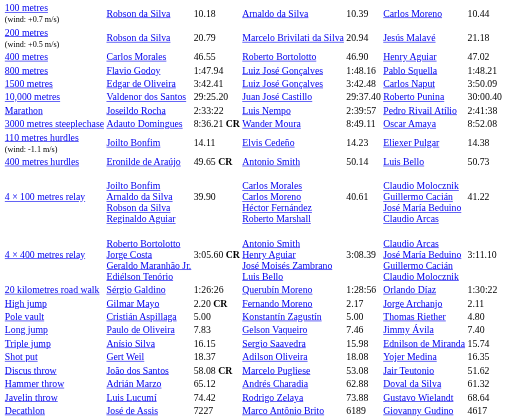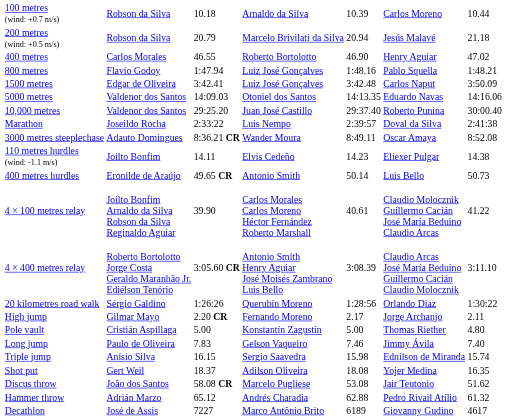 <table>
 <tr>
 <td><a href='#'>100 metres</a><br><small>(wind: +0.7 m/s)</small></td>
 <td><a href='#'>Robson da Silva</a><br> </td>
 <td>10.18</td>
 <td><a href='#'>Arnaldo da Silva</a><br> </td>
 <td>10.39</td>
 <td><a href='#'>Carlos Moreno</a><br> </td>
 <td>10.44</td>
 </tr>
 <tr>
 <td><a href='#'>200 metres</a><br><small>(wind: +0.5 m/s)</small></td>
 <td><a href='#'>Robson da Silva</a><br> </td>
 <td>20.79</td>
 <td><a href='#'>Marcelo Brivilati da Silva</a><br> </td>
 <td>20.94</td>
 <td><a href='#'>Jesús Malavé</a><br> </td>
 <td>21.18</td>
 </tr>
 <tr>
 <td><a href='#'>400 metres</a></td>
 <td><a href='#'>Carlos Morales</a><br> </td>
 <td>46.55</td>
 <td><a href='#'>Roberto Bortolotto</a><br> </td>
 <td>46.90</td>
 <td><a href='#'>Henry Aguiar</a><br> </td>
 <td>47.02</td>
 </tr>
 <tr>
 <td><a href='#'>800 metres</a></td>
 <td><a href='#'>Flavio Godoy</a><br> </td>
 <td>1:47.94</td>
 <td><a href='#'>Luiz José Gonçalves</a><br> </td>
 <td>1:48.16</td>
 <td><a href='#'>Pablo Squella</a><br> </td>
 <td>1:48.21</td>
 </tr>
 <tr>
 <td><a href='#'>1500 metres</a></td>
 <td><a href='#'>Edgar de Oliveira</a><br> </td>
 <td>3:42.41</td>
 <td><a href='#'>Luiz José Gonçalves</a><br> </td>
 <td>3:42.48</td>
 <td><a href='#'>Carlos Naput</a><br> </td>
 <td>3:50.09</td>
 </tr>
 <tr>
+<td><a href='#'>5000 metres</a></td>
+<td><a href='#'>Valdenor dos Santos</a><br> </td>
+<td>14:09.03</td>
+<td><a href='#'>Otoniel dos Santos</a><br> </td>
+<td>14:13.35</td>
+<td><a href='#'>Eduardo Navas</a><br> </td>
+<td>14:16.06</td>
+</tr>
+<tr>
 <td><a href='#'>10,000 metres</a></td>
 <td><a href='#'>Valdenor dos Santos</a><br> </td>
 <td>29:25.20</td>
 <td><a href='#'>Juan José Castillo</a><br> </td>
 <td>29:37.40</td>
 <td><a href='#'>Roberto Punina</a><br> </td>
 <td>30:00.40</td>
 </tr>
 <tr>
 <td><a href='#'>Marathon</a></td>
 <td><a href='#'>Joseildo Rocha</a><br> </td>
 <td>2:33:22</td>
 <td><a href='#'>Luis Nempo</a><br> </td>
 <td>2:39:57</td>
-<td><a href='#'>Pedro Rivail Atílio</a><br> </td>
+<td><a href='#'>Doval da Silva</a><br> </td>
 <td>2:41:38</td>
 </tr>
 <tr>
 <td><a href='#'>3000 metres steeplechase</a></td>
 <td><a href='#'>Adauto Domingues</a><br> </td>
 <td>8:36.21 <strong>CR</strong></td>
 <td><a href='#'>Wander Moura</a><br> </td>
 <td>8:49.11</td>
 <td><a href='#'>Oscar Amaya</a><br> </td>
 <td>8:52.08</td>
 </tr>
 <tr>
 <td><a href='#'>110 metres hurdles</a><br><small>(wind: -1.1 m/s)</small></td>
 <td><a href='#'>Joilto Bonfim</a><br> </td>
 <td>14.11</td>
 <td><a href='#'>Elvis Cedeño</a><br> </td>
 <td>14.23</td>
 <td><a href='#'>Eliexer Pulgar</a><br> </td>
 <td>14.38</td>
 </tr>
 <tr>
 <td><a href='#'>400 metres hurdles</a></td>
 <td><a href='#'>Eronilde de Araújo</a><br> </td>
 <td>49.65 <strong>CR</strong></td>
 <td><a href='#'>Antonio Smith</a><br> </td>
 <td>50.14</td>
 <td><a href='#'>Luis Bello</a><br> </td>
 <td>50.73</td>
 </tr>
 <tr>
 <td><a href='#'>4 × 100 metres relay</a></td>
 <td><br><a href='#'>Joilto Bonfim</a><br><a href='#'>Arnaldo da Silva</a><br><a href='#'>Robson da Silva</a><br><a href='#'>Reginaldo Aguiar</a></td>
 <td>39.90</td>
 <td><br><a href='#'>Carlos Morales</a><br><a href='#'>Carlos Moreno</a><br><a href='#'>Héctor Fernández</a><br><a href='#'>Roberto Marshall</a></td>
 <td>40.61</td>
 <td><br><a href='#'>Claudio Molocznik</a><br><a href='#'>Guillermo Cacián</a><br><a href='#'>José María Beduino</a><br><a href='#'>Claudio Arcas</a></td>
 <td>41.22</td>
 </tr>
 <tr>
 <td><a href='#'>4 × 400 metres relay</a></td>
 <td><br><a href='#'>Roberto Bortolotto</a><br><a href='#'>Jorge Costa</a><br><a href='#'>Geraldo Maranhão Jr.</a><br><a href='#'>Ediélson Tenório</a></td>
 <td>3:05.60 <strong>CR</strong></td>
 <td><br><a href='#'>Antonio Smith</a><br><a href='#'>Henry Aguiar</a><br><a href='#'>José Moisés Zambrano</a><br><a href='#'>Luis Bello</a></td>
 <td>3:08.39</td>
 <td><br><a href='#'>Claudio Arcas</a><br><a href='#'>José María Beduino</a><br><a href='#'>Guillermo Cacián</a><br><a href='#'>Claudio Molocznik</a></td>
 <td>3:11.10</td>
 </tr>
 <tr>
 <td><a href='#'>20 kilometres road walk</a></td>
 <td><a href='#'>Sérgio Galdino</a><br> </td>
 <td>1:26:26</td>
 <td><a href='#'>Querubín Moreno</a><br> </td>
 <td>1:28:56</td>
 <td><a href='#'>Orlando Díaz</a><br> </td>
 <td>1:30:22</td>
 </tr>
 <tr>
 <td><a href='#'>High jump</a></td>
 <td><a href='#'>Gilmar Mayo</a><br> </td>
 <td>2.20 <strong>CR</strong></td>
 <td><a href='#'>Fernando Moreno</a><br> </td>
 <td>2.17</td>
 <td><a href='#'>Jorge Archanjo</a><br> </td>
 <td>2.11</td>
 </tr>
 <tr>
 <td><a href='#'>Pole vault</a></td>
 <td><a href='#'>Cristián Aspillaga</a><br> </td>
 <td>5.00</td>
 <td><a href='#'>Konstantín Zagustín</a><br> </td>
 <td>5.00</td>
 <td><a href='#'>Thomas Riether</a><br> </td>
 <td>4.80</td>
 </tr>
 <tr>
 <td><a href='#'>Long jump</a></td>
 <td><a href='#'>Paulo de Oliveira</a><br> </td>
 <td>7.83</td>
 <td><a href='#'>Gelson Vaqueiro</a><br> </td>
 <td>7.46</td>
 <td><a href='#'>Jimmy Ávila</a><br> </td>
 <td>7.40</td>
 </tr>
 <tr>
 <td><a href='#'>Triple jump</a></td>
 <td><a href='#'>Anísio Silva</a><br> </td>
 <td>16.15</td>
 <td><a href='#'>Sergio Saavedra</a><br> </td>
 <td>15.98</td>
 <td><a href='#'>Ednilson de Miranda</a><br> </td>
 <td>15.74</td>
 </tr>
 <tr>
 <td><a href='#'>Shot put</a></td>
 <td><a href='#'>Gert Weil</a><br> </td>
 <td>18.37</td>
 <td><a href='#'>Adilson Oliveira</a><br> </td>
 <td>18.08</td>
 <td><a href='#'>Yojer Medina</a><br> </td>
 <td>16.35</td>
 </tr>
 <tr>
 <td><a href='#'>Discus throw</a></td>
 <td><a href='#'>João dos Santos</a><br> </td>
 <td>58.08 <strong>CR</strong></td>
 <td><a href='#'>Marcelo Pugliese</a><br> </td>
 <td>53.08</td>
 <td><a href='#'>Jair Teutonio</a><br> </td>
 <td>51.62</td>
 </tr>
 <tr>
 <td><a href='#'>Hammer throw</a></td>
 <td><a href='#'>Adrián Marzo</a><br> </td>
 <td>65.12</td>
 <td><a href='#'>Andrés Charadia</a><br> </td>
 <td>62.88</td>
-<td><a href='#'>Doval da Silva</a><br> </td>
+<td><a href='#'>Pedro Rivail Atílio</a><br> </td>
 <td>61.32</td>
-</tr>
-<tr>
-<td><a href='#'>Javelin throw</a></td>
-<td><a href='#'>Luis Lucumí</a><br> </td>
-<td>74.42</td>
-<td><a href='#'>Rodrigo Zelaya</a><br> </td>
-<td>73.88</td>
-<td><a href='#'>Gustavo Wielandt</a><br> </td>
-<td>68.64</td>
 </tr>
 <tr>
 <td><a href='#'>Decathlon</a></td>
 <td><a href='#'>José de Assis</a><br> </td>
 <td>7227</td>
 <td><a href='#'>Marco Antônio Brito</a><br> </td>
 <td>6189</td>
 <td><a href='#'>Giovanny Gudino</a><br> </td>
 <td>4617</td>
 </tr>
 </table>
